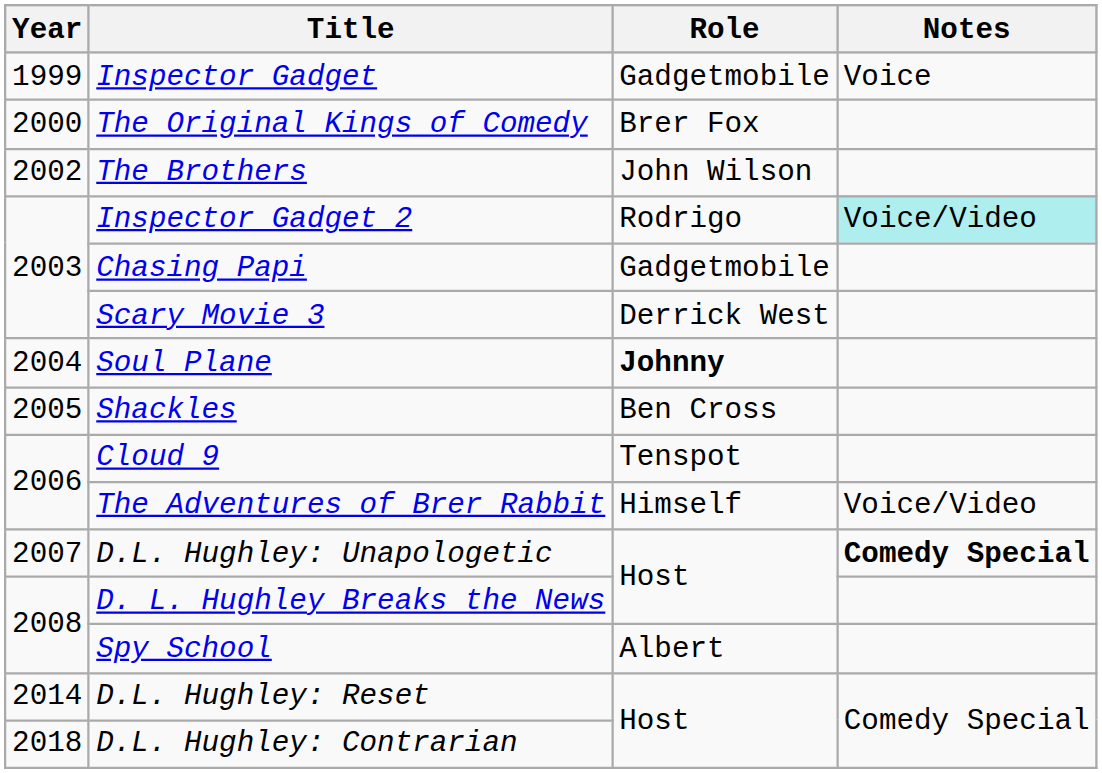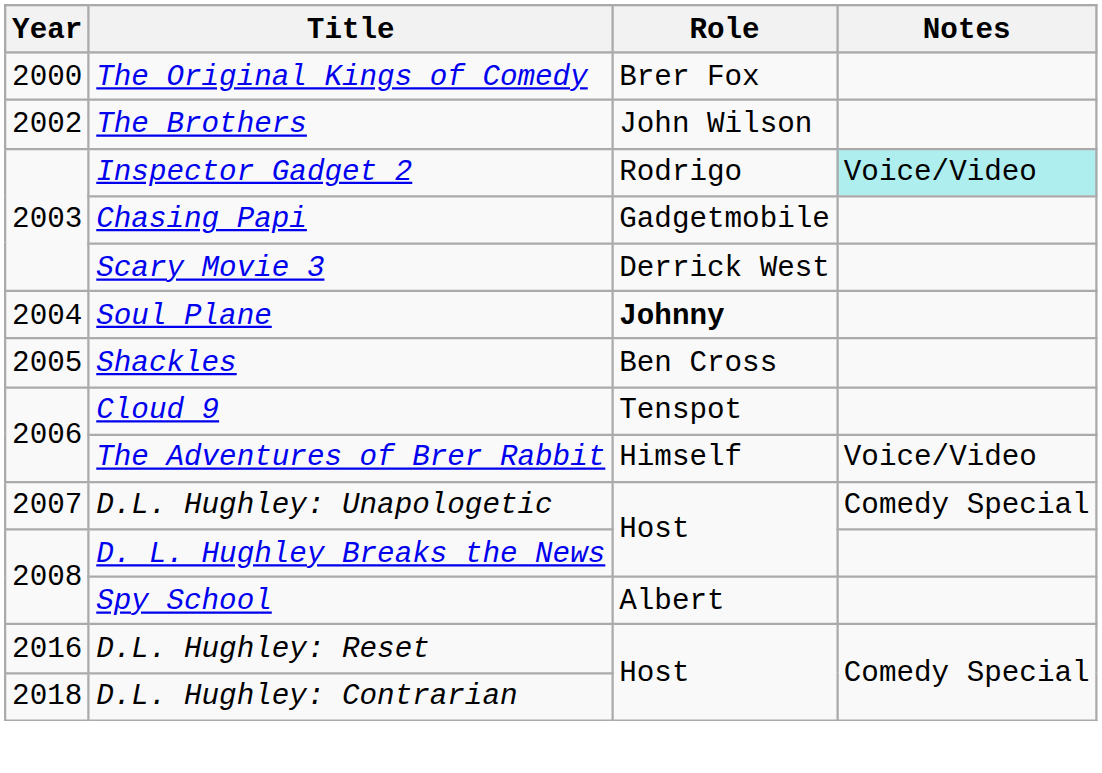 <table class="wikitable sortable">
 <tr style="background:#ccc; text-align:center;">
 <th>Year</th>
 <th>Title</th>
 <th>Role</th>
 <th>Notes</th>
-</tr>
-<tr>
-<td>1999</td>
-<td><em><a href='#'>Inspector Gadget</a></em></td>
-<td>Gadgetmobile</td>
-<td>Voice</td>
 </tr>
 <tr>
 <td>2000</td>
 <td><em><a href='#'>The Original Kings of Comedy</a></em></td>
 <td>Brer Fox</td>
 <td></td>
 </tr>
 <tr>
 <td>2002</td>
 <td><em><a href='#'>The Brothers</a></em></td>
 <td>John Wilson</td>
 <td></td>
 </tr>
 <tr>
 <td rowspan="3">2003</td>
 <td><em><a href='#'>Inspector Gadget 2</a></em></td>
 <td>Rodrigo</td>
 <td style="background: paleturquoise;">Voice/Video</td>
 </tr>
 <tr>
 <td><em><a href='#'>Chasing Papi</a></em></td>
 <td>Gadgetmobile</td>
 <td></td>
 </tr>
 <tr>
 <td><em><a href='#'>Scary Movie 3</a></em></td>
 <td>Derrick West</td>
 <td></td>
 </tr>
 <tr>
 <td>2004</td>
 <td><em><a href='#'>Soul Plane</a></em></td>
 <td><strong>Johnny</strong></td>
 <td></td>
 </tr>
 <tr>
 <td>2005</td>
 <td><em><a href='#'>Shackles</a></em></td>
 <td>Ben Cross</td>
 <td></td>
 </tr>
 <tr>
 <td rowspan="2">2006</td>
 <td><em><a href='#'>Cloud 9</a></em></td>
 <td>Tenspot</td>
 <td></td>
 </tr>
 <tr>
 <td><em><a href='#'>The Adventures of Brer Rabbit</a></em></td>
 <td>Himself</td>
 <td>Voice/Video</td>
 </tr>
 <tr>
 <td>2007</td>
 <td><em>D.L. Hughley: Unapologetic</em></td>
 <td rowspan="2">Host</td>
-<td><strong>Comedy Special</strong></td>
+<td>Comedy Special</td>
 </tr>
 <tr>
 <td rowspan="2">2008</td>
 <td><em><a href='#'>D. L. Hughley Breaks the News</a></em></td>
 <td></td>
 </tr>
 <tr>
 <td><em><a href='#'>Spy School</a></em></td>
 <td>Albert</td>
 <td></td>
 </tr>
 <tr>
-<td>2014</td>
+<td>2016</td>
 <td><em>D.L. Hughley: Reset</em></td>
 <td rowspan="2">Host</td>
 <td rowspan="2">Comedy Special</td>
 </tr>
 <tr>
 <td>2018</td>
 <td><em>D.L. Hughley: Contrarian</em></td>
 </tr>
 </table>
